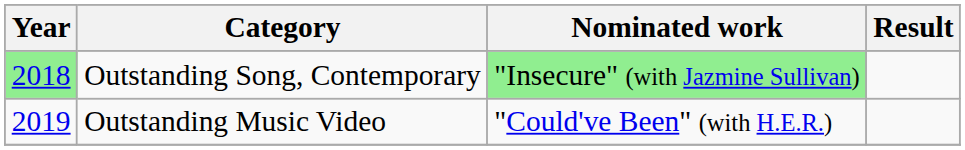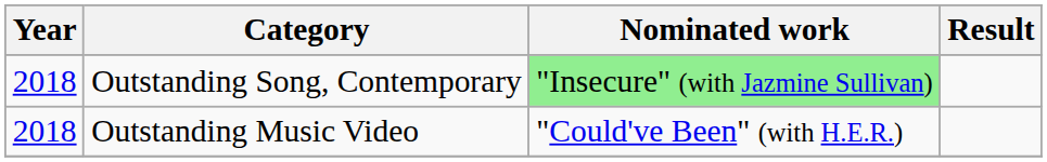 <table class="wikitable">
 <tr>
 <th>Year</th>
 <th>Category</th>
 <th>Nominated work</th>
 <th>Result</th>
 </tr>
 <tr>
-<td style="background: lightgreen;"><a href='#'>2018</a></td>
+<td><a href='#'>2018</a></td>
 <td>Outstanding Song, Contemporary</td>
 <td style="background: lightgreen;">"Insecure" <small>(with <a href='#'>Jazmine Sullivan</a>)</small></td>
 <td></td>
 </tr>
 <tr>
-<td><a href='#'>2019</a></td>
+<td><a href='#'>2018</a></td>
 <td>Outstanding Music Video</td>
 <td>"<a href='#'>Could've Been</a>" <small>(with <a href='#'>H.E.R.</a>)</small></td>
 <td></td>
 </tr>
 <tr>
 </tr>
 </table>
